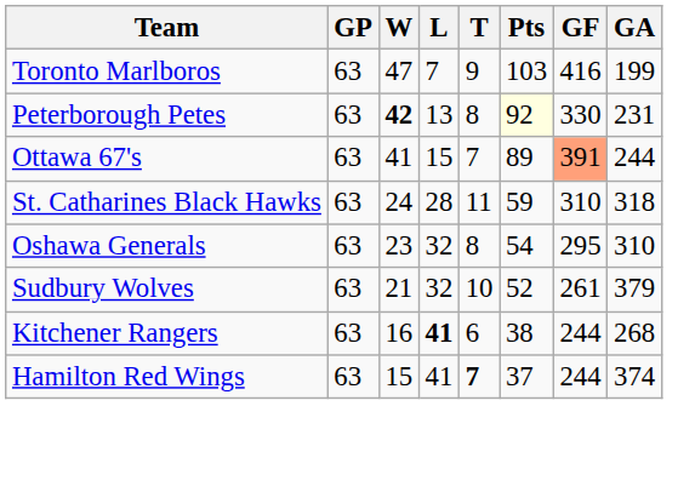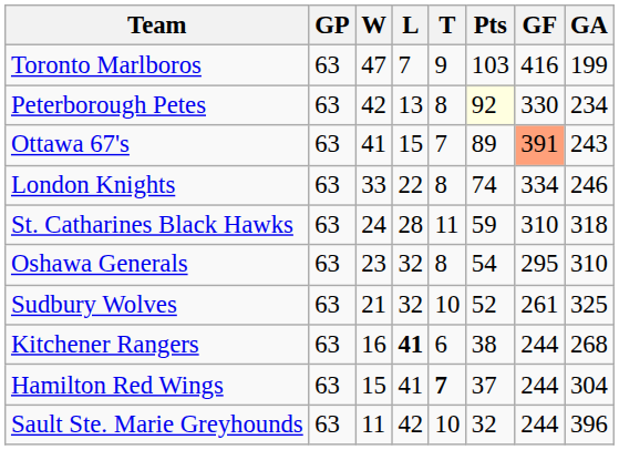 <table class="wikitable">
 <tr>
 <th>Team</th>
 <th>GP</th>
 <th>W</th>
 <th>L</th>
 <th>T</th>
 <th>Pts</th>
 <th>GF</th>
 <th>GA</th>
 </tr>
 <tr>
 <td><a href='#'>Toronto Marlboros</a></td>
 <td>63</td>
 <td>47</td>
 <td>7</td>
 <td>9</td>
 <td>103</td>
 <td>416</td>
 <td>199</td>
 </tr>
 <tr>
 <td><a href='#'>Peterborough Petes</a></td>
 <td>63</td>
-<td><strong>42</strong></td>
+<td>42</td>
 <td>13</td>
 <td>8</td>
 <td style="background: lightyellow;">92</td>
 <td>330</td>
-<td>231</td>
+<td>234</td>
 </tr>
 <tr>
 <td><a href='#'>Ottawa 67's</a></td>
 <td>63</td>
 <td>41</td>
 <td>15</td>
 <td>7</td>
 <td>89</td>
 <td style="background: lightsalmon;">391</td>
-<td>244</td>
+<td>243</td>
+</tr>
+<tr>
+<td><a href='#'>London Knights</a></td>
+<td>63</td>
+<td>33</td>
+<td>22</td>
+<td>8</td>
+<td>74</td>
+<td>334</td>
+<td>246</td>
 </tr>
 <tr>
 <td><a href='#'>St. Catharines Black Hawks</a></td>
 <td>63</td>
 <td>24</td>
 <td>28</td>
 <td>11</td>
 <td>59</td>
 <td>310</td>
 <td>318</td>
 </tr>
 <tr>
 <td><a href='#'>Oshawa Generals</a></td>
 <td>63</td>
 <td>23</td>
 <td>32</td>
 <td>8</td>
 <td>54</td>
 <td>295</td>
 <td>310</td>
 </tr>
 <tr>
 <td><a href='#'>Sudbury Wolves</a></td>
 <td>63</td>
 <td>21</td>
 <td>32</td>
 <td>10</td>
 <td>52</td>
 <td>261</td>
-<td>379</td>
+<td>325</td>
 </tr>
 <tr>
 <td><a href='#'>Kitchener Rangers</a></td>
 <td>63</td>
 <td>16</td>
 <td><strong>41</strong></td>
 <td>6</td>
 <td>38</td>
 <td>244</td>
 <td>268</td>
 </tr>
 <tr>
 <td><a href='#'>Hamilton Red Wings</a></td>
 <td>63</td>
 <td>15</td>
 <td>41</td>
 <td><strong>7</strong></td>
 <td>37</td>
 <td>244</td>
-<td>374</td>
+<td>304</td>
+</tr>
+<tr>
+<td><a href='#'>Sault Ste. Marie Greyhounds</a></td>
+<td>63</td>
+<td>11</td>
+<td>42</td>
+<td>10</td>
+<td>32</td>
+<td>244</td>
+<td>396</td>
 </tr>
 </table>
